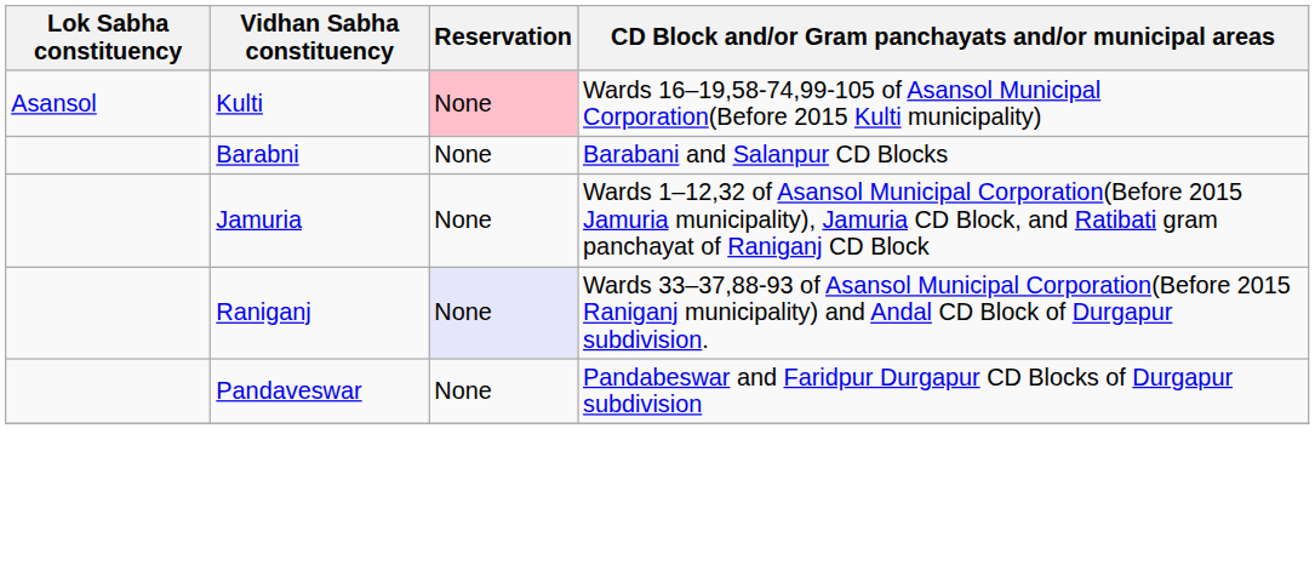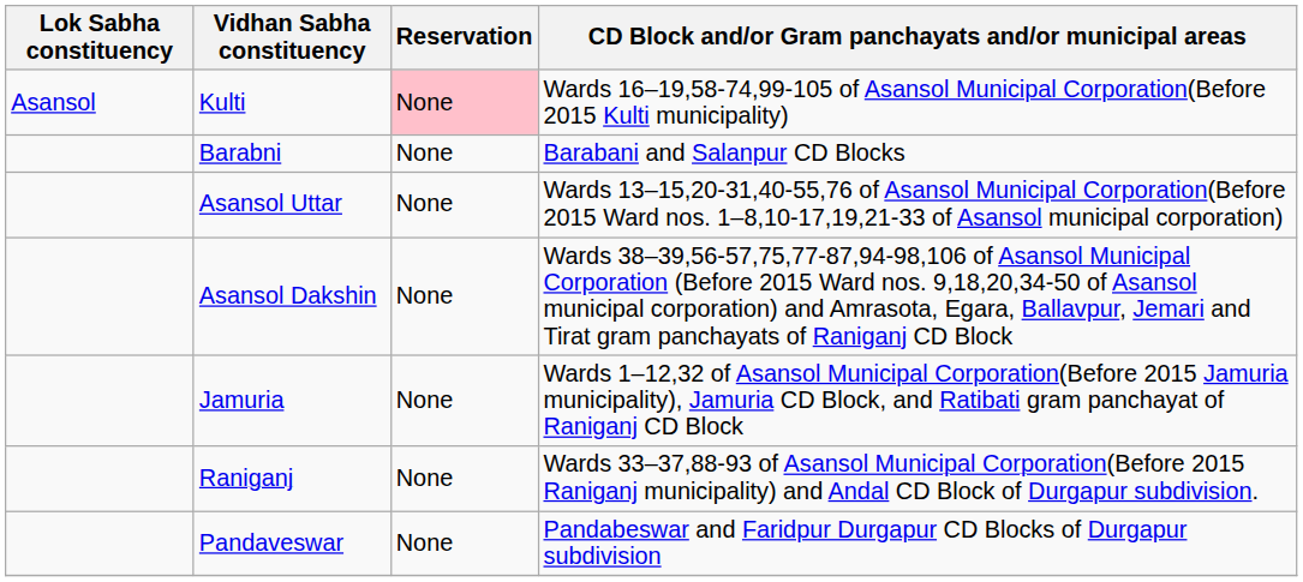 <table class="wikitable sortable">
 <tr>
 <th>Lok Sabha constituency</th>
 <th>Vidhan Sabha constituency</th>
 <th>Reservation</th>
 <th>CD Block and/or Gram panchayats and/or municipal areas</th>
 </tr>
 <tr>
 <td><a href='#'>Asansol</a></td>
 <td><a href='#'>Kulti</a></td>
 <td style="background: pink;">None</td>
 <td>Wards 16–19,58-74,99-105 of <a href='#'>Asansol Municipal Corporation</a>(Before 2015 <a href='#'>Kulti</a> municipality)</td>
 </tr>
 <tr>
 <td></td>
 <td><a href='#'>Barabni</a></td>
 <td>None</td>
 <td><a href='#'>Barabani</a> and <a href='#'>Salanpur</a> CD Blocks</td>
 </tr>
 <tr>
 <td></td>
+<td><a href='#'>Asansol Uttar</a></td>
+<td>None</td>
+<td>Wards 13–15,20-31,40-55,76 of <a href='#'>Asansol Municipal Corporation</a>(Before 2015 Ward nos. 1–8,10-17,19,21-33 of <a href='#'>Asansol</a> municipal corporation)</td>
+</tr>
+<tr>
+<td></td>
+<td><a href='#'>Asansol Dakshin</a></td>
+<td>None</td>
+<td>Wards 38–39,56-57,75,77-87,94-98,106 of <a href='#'>Asansol Municipal Corporation</a> (Before 2015 Ward nos. 9,18,20,34-50 of <a href='#'>Asansol</a> municipal corporation) and Amrasota, Egara, <a href='#'>Ballavpur</a>, <a href='#'>Jemari</a> and Tirat gram panchayats of <a href='#'>Raniganj</a> CD Block</td>
+</tr>
+<tr>
+<td></td>
 <td><a href='#'>Jamuria</a></td>
 <td>None</td>
 <td>Wards 1–12,32 of <a href='#'>Asansol Municipal Corporation</a>(Before 2015 <a href='#'>Jamuria</a> municipality), <a href='#'>Jamuria</a> CD Block, and <a href='#'>Ratibati</a> gram panchayat of <a href='#'>Raniganj</a> CD Block</td>
 </tr>
 <tr>
 <td></td>
 <td><a href='#'>Raniganj</a></td>
-<td style="background: lavender;">None</td>
+<td>None</td>
 <td>Wards 33–37,88-93 of <a href='#'>Asansol Municipal Corporation</a>(Before 2015 <a href='#'>Raniganj</a> municipality) and <a href='#'>Andal</a> CD Block of <a href='#'>Durgapur subdivision</a>.</td>
 </tr>
 <tr>
 <td></td>
 <td><a href='#'>Pandaveswar</a></td>
 <td>None</td>
 <td><a href='#'>Pandabeswar</a> and <a href='#'>Faridpur Durgapur</a> CD Blocks of <a href='#'>Durgapur subdivision</a></td>
 </tr>
 <tr>
 </tr>
 </table>
